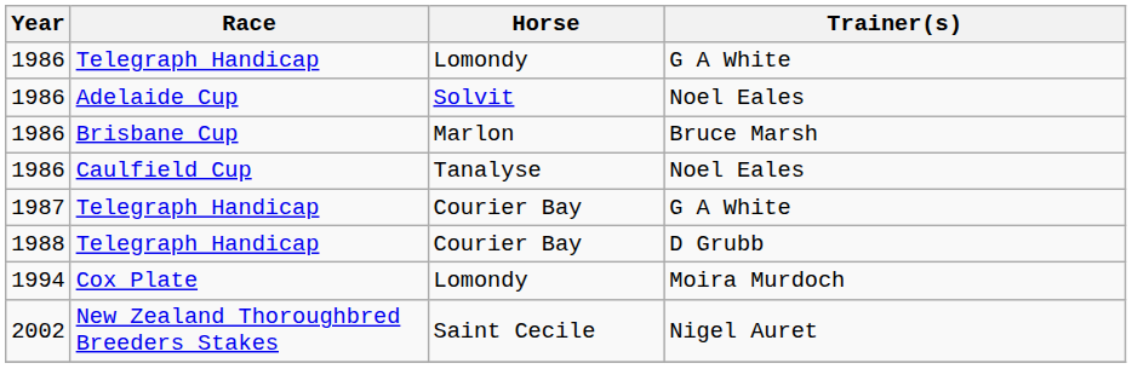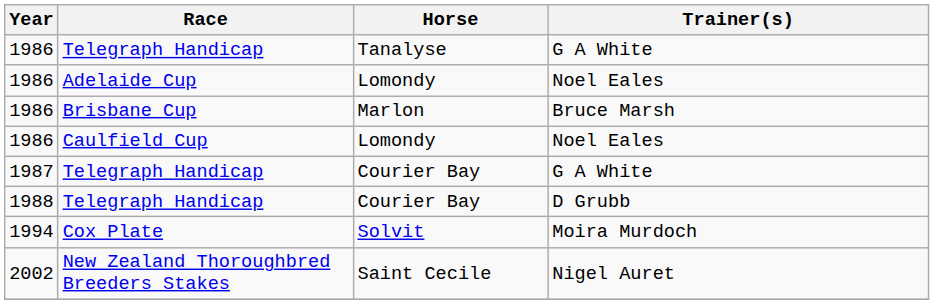 <table class="wikitable sortable">
 <tr>
 <th width="30px">Year<br></th>
 <th width="200px">Race<br></th>
 <th width="130px">Horse<br></th>
 <th width="260px">Trainer(s)<br></th>
 </tr>
 <tr>
 <td>1986</td>
 <td><a href='#'>Telegraph Handicap</a></td>
-<td>Lomondy</td>
+<td>Tanalyse</td>
 <td>G A White</td>
 </tr>
 <tr>
 <td>1986</td>
 <td><a href='#'>Adelaide Cup</a></td>
-<td><a href='#'>Solvit</a></td>
+<td>Lomondy</td>
 <td>Noel Eales</td>
 </tr>
 <tr>
 <td>1986</td>
 <td><a href='#'>Brisbane Cup</a></td>
 <td>Marlon</td>
 <td>Bruce Marsh</td>
 </tr>
 <tr>
 <td>1986</td>
 <td><a href='#'>Caulfield Cup</a></td>
-<td>Tanalyse</td>
+<td>Lomondy</td>
 <td>Noel Eales</td>
 </tr>
 <tr>
 <td>1987</td>
 <td><a href='#'>Telegraph Handicap</a></td>
 <td>Courier Bay</td>
 <td>G A White</td>
 </tr>
 <tr>
 <td>1988</td>
 <td><a href='#'>Telegraph Handicap</a></td>
 <td>Courier Bay</td>
 <td>D Grubb</td>
 </tr>
 <tr>
 <td>1994</td>
 <td><a href='#'>Cox Plate</a></td>
-<td>Lomondy</td>
+<td><a href='#'>Solvit</a></td>
 <td>Moira Murdoch</td>
 </tr>
 <tr>
 <td>2002</td>
 <td><a href='#'>New Zealand Thoroughbred Breeders Stakes</a></td>
 <td>Saint Cecile</td>
 <td>Nigel Auret</td>
 </tr>
 <tr>
 </tr>
 </table>
